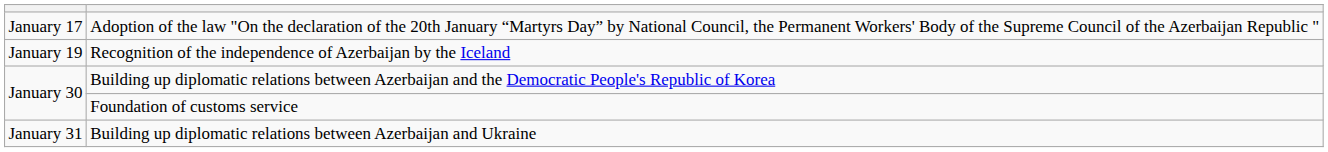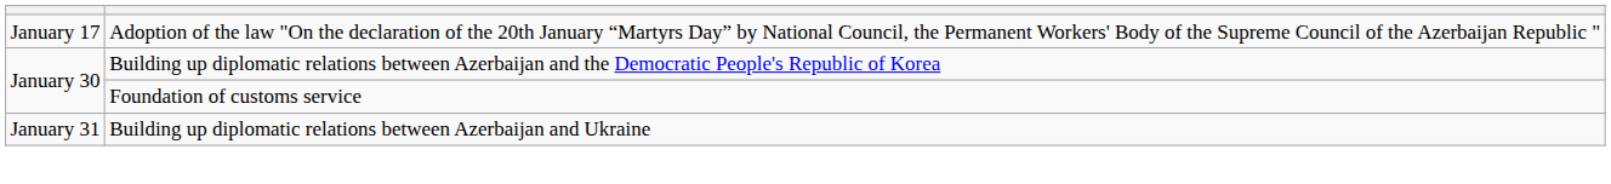 <table class="wikitable">
 <tr>
 <th></th>
 <th></th>
 </tr>
 <tr>
 <td>January 17</td>
 <td>Adoption of the law "On the declaration of the 20th January “Martyrs Day” by National Council, the Permanent Workers' Body of the Supreme Council of the Azerbaijan Republic " </td>
-</tr>
-<tr>
-<td>January 19</td>
-<td>Recognition of the independence of Azerbaijan by the <a href='#'>Iceland</a></td>
 </tr>
 <tr>
 <td rowspan="2">January 30</td>
 <td>Building up diplomatic relations between Azerbaijan and the <a href='#'>Democratic People's Republic of Korea</a></td>
 </tr>
 <tr>
 <td>Foundation of customs service </td>
 </tr>
 <tr>
 <td>January 31</td>
 <td>Building up diplomatic relations between Azerbaijan and Ukraine </td>
 </tr>
 </table>
